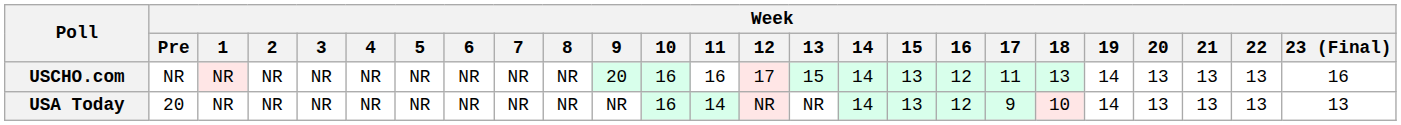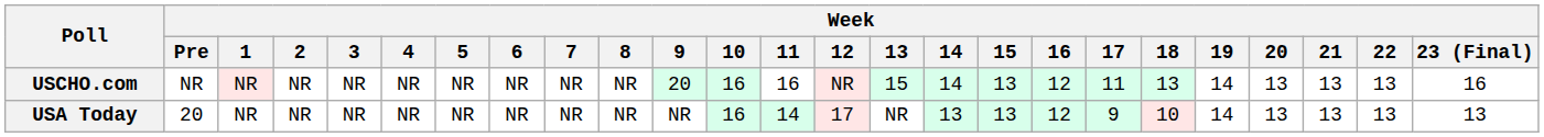 <table class="wikitable" style="white-space:nowrap;">
 <tr>
 <th scope="col" width="100" rowspan="2">Poll</th>
 <th colspan="25">Week</th>
 </tr>
 <tr>
 <th scope="col" width="30">Pre</th>
 <th scope="col" width="30">1</th>
 <th scope="col" width="30">2</th>
 <th scope="col" width="30">3</th>
 <th scope="col" width="30">4</th>
 <th scope="col" width="30">5</th>
 <th scope="col" width="30">6</th>
 <th scope="col" width="30">7</th>
 <th scope="col" width="30">8</th>
 <th scope="col" width="30">9</th>
 <th scope="col" width="30">10</th>
 <th scope="col" width="30">11</th>
 <th scope="col" width="30">12</th>
 <th scope="col" width="30">13</th>
 <th scope="col" width="30">14</th>
 <th scope="col" width="30">15</th>
 <th scope="col" width="30">16</th>
 <th scope="col" width="30">17</th>
 <th scope="col" width="30">18</th>
 <th scope="col" width="30">19</th>
 <th scope="col" width="30">20</th>
 <th scope="col" width="30">21</th>
 <th scope="col" width="30">22</th>
 <th scope="col" width="30">23 (Final)</th>
 </tr>
 <tr style="text-align:center;">
 <th>USCHO.com</th>
 <td bgcolor=FFFFFF>NR</td>
 <td bgcolor=FFE6E6>NR</td>
 <td bgcolor=FFFFFF>NR</td>
 <td bgcolor=FFFFFF>NR</td>
 <td bgcolor=FFFFFF>NR</td>
 <td bgcolor=FFFFFF>NR</td>
 <td bgcolor=FFFFFF>NR</td>
 <td bgcolor=FFFFFF>NR</td>
 <td bgcolor=FFFFFF>NR</td>
 <td bgcolor=D8FFEB>20</td>
 <td bgcolor=D8FFEB>16</td>
 <td bgcolor=FFFFFF>16</td>
-<td bgcolor=FFE6E6>17</td>
+<td bgcolor=FFE6E6>NR</td>
 <td bgcolor=D8FFEB>15</td>
 <td bgcolor=D8FFEB>14</td>
 <td bgcolor=D8FFEB>13</td>
 <td bgcolor=D8FFEB>12</td>
 <td bgcolor=D8FFEB>11</td>
 <td bgcolor=D8FFEB>13</td>
 <td bgcolor=FFFFFF>14</td>
 <td bgcolor=FFFFFF>13</td>
 <td bgcolor=FFFFFF>13</td>
 <td bgcolor=FFFFFF>13</td>
 <td bgcolor=FFFFFF>16</td>
 </tr>
 <tr style="text-align:center;">
 <th>USA Today</th>
 <td bgcolor=FFFFFF>20</td>
 <td bgcolor=FFFFFF>NR</td>
 <td bgcolor=FFFFFF>NR</td>
 <td bgcolor=FFFFFF>NR</td>
 <td bgcolor=FFFFFF>NR</td>
 <td bgcolor=FFFFFF>NR</td>
 <td bgcolor=FFFFFF>NR</td>
 <td bgcolor=FFFFFF>NR</td>
 <td bgcolor=FFFFFF>NR</td>
 <td bgcolor=FFFFFF>NR</td>
 <td bgcolor=D8FFEB>16</td>
 <td bgcolor=D8FFEB>14</td>
-<td bgcolor=FFE6E6>NR</td>
+<td bgcolor=FFE6E6>17</td>
 <td bgcolor=FFFFFF>NR</td>
-<td bgcolor=D8FFEB>14</td>
+<td bgcolor=D8FFEB>13</td>
 <td bgcolor=D8FFEB>13</td>
 <td bgcolor=D8FFEB>12</td>
 <td bgcolor=D8FFEB>9</td>
 <td bgcolor=FFE6E6>10</td>
 <td bgcolor=FFFFFF>14</td>
 <td bgcolor=FFFFFF>13</td>
 <td bgcolor=FFFFFF>13</td>
 <td bgcolor=FFFFFF>13</td>
 <td bgcolor=FFFFFF>13</td>
 </tr>
 </table>
